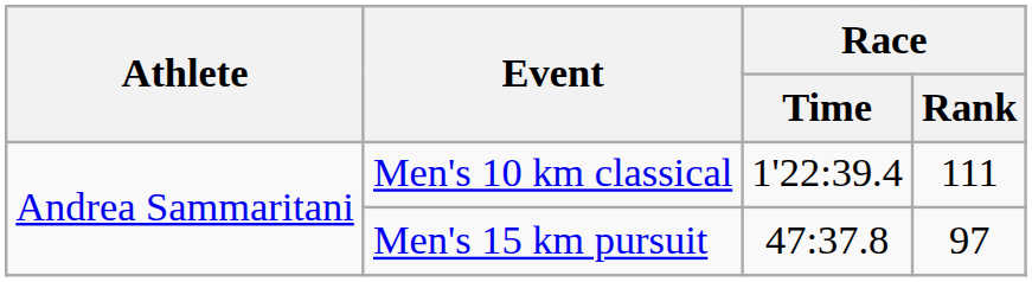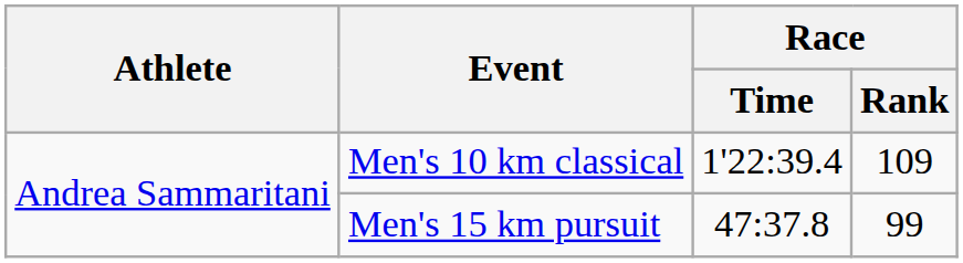 <table class="wikitable" border="1" style="font-size:90%">
 <tr>
 <th rowspan=2>Athlete</th>
 <th rowspan=2>Event</th>
 <th colspan=2>Race</th>
 </tr>
 <tr>
 <th>Time</th>
 <th>Rank</th>
 </tr>
 <tr>
 <td rowspan="2"><a href='#'>Andrea Sammaritani</a></td>
 <td><a href='#'>Men's 10 km classical</a></td>
 <td align=center>1'22:39.4</td>
-<td align=center>111</td>
+<td align=center>109</td>
 </tr>
 <tr>
 <td><a href='#'>Men's 15 km pursuit</a></td>
 <td align=center>47:37.8</td>
-<td align=center>97</td>
+<td align=center>99</td>
 </tr>
 </table>
